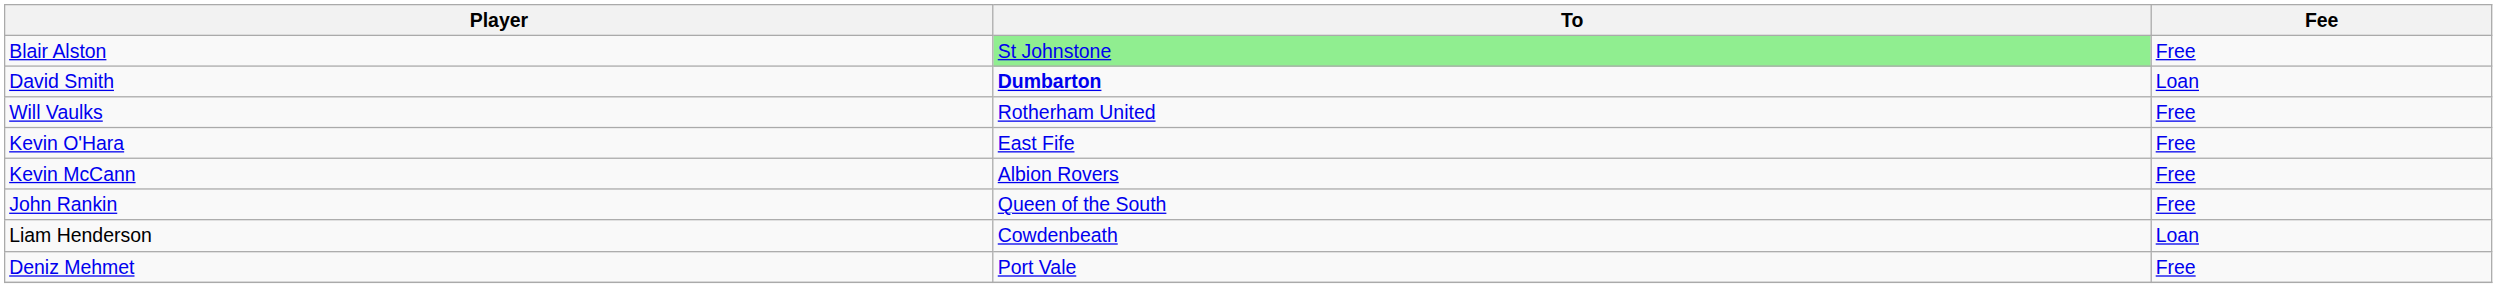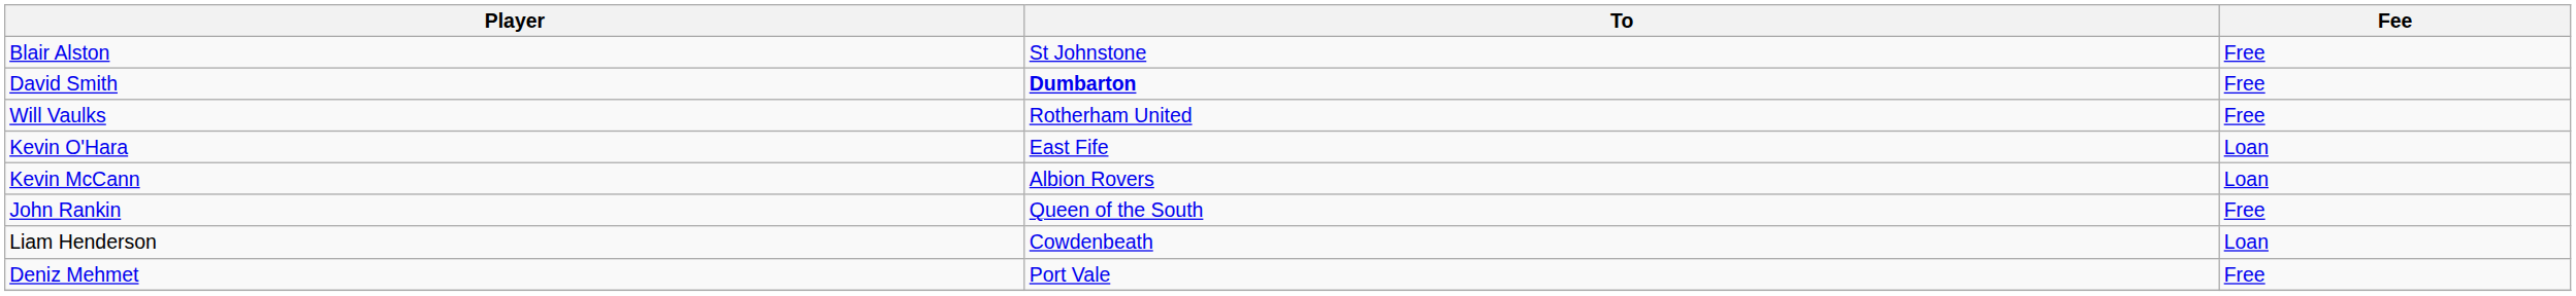 <table class="wikitable" style="text-align:center; font-size:95%;width:98%; text-align:left">
 <tr>
 <th>Player</th>
 <th>To</th>
 <th>Fee</th>
 </tr>
 <tr>
 <td> <a href='#'>Blair Alston</a></td>
-<td style="background: lightgreen;"> <a href='#'>St Johnstone</a></td>
+<td> <a href='#'>St Johnstone</a></td>
 <td><a href='#'>Free</a></td>
 </tr>
 <tr>
 <td> <a href='#'>David Smith</a></td>
 <td><strong> <a href='#'>Dumbarton</a></strong></td>
-<td><a href='#'>Loan</a></td>
+<td><a href='#'>Free</a></td>
 </tr>
 <tr>
 <td> <a href='#'>Will Vaulks</a></td>
 <td> <a href='#'>Rotherham United</a></td>
 <td><a href='#'>Free</a></td>
 </tr>
 <tr>
 <td> <a href='#'>Kevin O'Hara</a></td>
 <td> <a href='#'>East Fife</a></td>
-<td><a href='#'>Free</a></td>
+<td><a href='#'>Loan</a></td>
 </tr>
 <tr>
 <td> <a href='#'>Kevin McCann</a></td>
 <td> <a href='#'>Albion Rovers</a></td>
-<td><a href='#'>Free</a></td>
+<td><a href='#'>Loan</a></td>
 </tr>
 <tr>
 <td> <a href='#'>John Rankin</a></td>
 <td> <a href='#'>Queen of the South</a></td>
 <td><a href='#'>Free</a></td>
 </tr>
 <tr>
 <td> Liam Henderson</td>
 <td> <a href='#'>Cowdenbeath</a></td>
 <td><a href='#'>Loan</a></td>
 </tr>
 <tr>
 <td> <a href='#'>Deniz Mehmet</a></td>
 <td> <a href='#'>Port Vale</a></td>
 <td><a href='#'>Free</a></td>
 </tr>
 <tr>
 </tr>
 </table>
